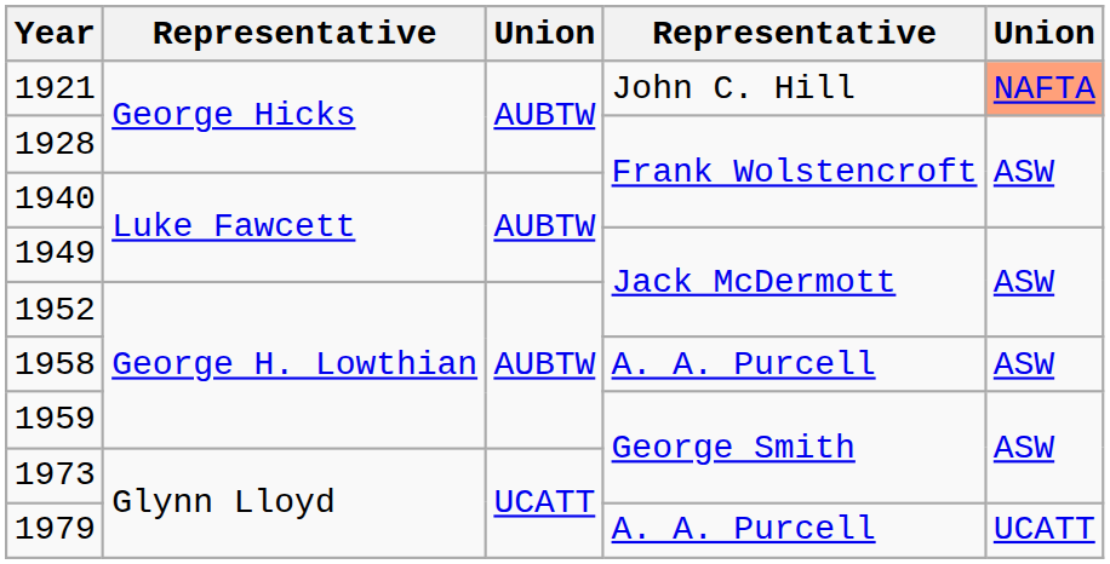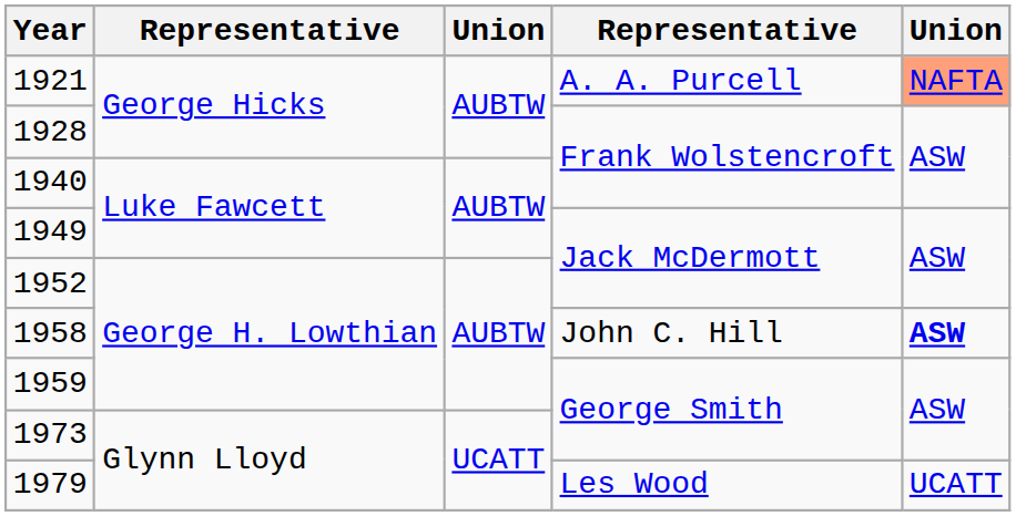 <table class="wikitable">
 <tr>
 <th>Year</th>
 <th>Representative</th>
 <th>Union</th>
 <th>Representative</th>
 <th>Union</th>
 </tr>
 <tr>
 <td>1921</td>
 <td rowspan=2><a href='#'>George Hicks</a></td>
 <td rowspan=2><a href='#'>AUBTW</a></td>
-<td>John C. Hill</td>
+<td><a href='#'>A. A. Purcell</a></td>
 <td style="background: lightsalmon;"><a href='#'>NAFTA</a></td>
 </tr>
 <tr>
 <td>1928</td>
 <td rowspan=2><a href='#'>Frank Wolstencroft</a></td>
 <td rowspan=2><a href='#'>ASW</a></td>
 </tr>
 <tr>
 <td>1940</td>
 <td rowspan=2><a href='#'>Luke Fawcett</a></td>
 <td rowspan=2><a href='#'>AUBTW</a></td>
 </tr>
 <tr>
 <td>1949</td>
 <td rowspan=2><a href='#'>Jack McDermott</a></td>
 <td rowspan=2><a href='#'>ASW</a></td>
 </tr>
 <tr>
 <td>1952</td>
 <td rowspan=3><a href='#'>George H. Lowthian</a></td>
 <td rowspan=3><a href='#'>AUBTW</a></td>
 </tr>
 <tr>
 <td>1958</td>
-<td><a href='#'>A. A. Purcell</a></td>
-<td><a href='#'>ASW</a></td>
+<td>John C. Hill</td>
+<td><strong><a href='#'>ASW</a></strong></td>
 </tr>
 <tr>
 <td>1959</td>
 <td rowspan=2><a href='#'>George Smith</a></td>
 <td rowspan=2><a href='#'>ASW</a></td>
 </tr>
 <tr>
 <td>1973</td>
 <td rowspan=2>Glynn Lloyd</td>
 <td rowspan=2><a href='#'>UCATT</a></td>
 </tr>
 <tr>
 <td>1979</td>
-<td><a href='#'>A. A. Purcell</a></td>
+<td><a href='#'>Les Wood</a></td>
 <td><a href='#'>UCATT</a></td>
 </tr>
 </table>
